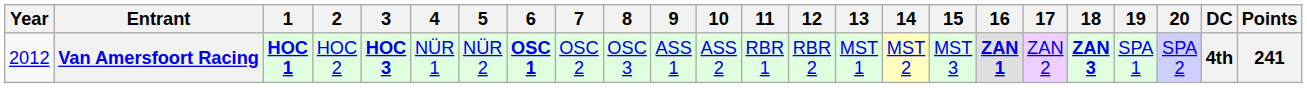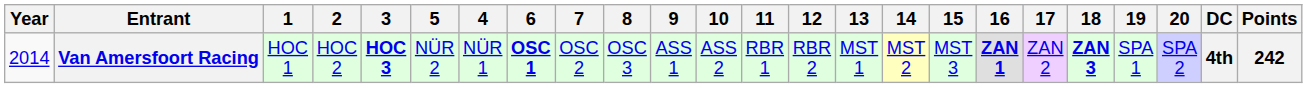 <table class="wikitable" style="text-align:center; font-size:85%">
 <tr>
 <th>Year</th>
 <th>Entrant</th>
 <th>1</th>
 <th>2</th>
 <th>3</th>
+<th>5</th>
 <th>4</th>
-<th>5</th>
 <th>6</th>
 <th>7</th>
 <th>8</th>
 <th>9</th>
 <th>10</th>
 <th>11</th>
 <th>12</th>
 <th>13</th>
 <th>14</th>
 <th>15</th>
 <th>16</th>
 <th>17</th>
 <th>18</th>
 <th>19</th>
 <th>20</th>
 <th>DC</th>
 <th>Points</th>
 </tr>
 <tr>
-<td><a href='#'>2012</a></td>
+<td><a href='#'>2014</a></td>
 <th><a href='#'>Van Amersfoort Racing</a></th>
-<td style="background:#dfffdf;"><strong><a href='#'>HOC<br>1</a><br></strong></td>
+<td style="background:#dfffdf;"><a href='#'>HOC<br>1</a><br></td>
 <td style="background:#dfffdf;"><a href='#'>HOC<br>2</a><br></td>
 <td style="background:#dfffdf;"><strong><a href='#'>HOC<br>3</a></strong><br></td>
+<td style="background:#dfffdf;"><a href='#'>NÜR<br>2</a><br></td>
 <td style="background:#dfffdf;"><a href='#'>NÜR<br>1</a><br></td>
-<td style="background:#dfffdf;"><a href='#'>NÜR<br>2</a><br></td>
 <td style="background:#dfffdf;"><strong><a href='#'>OSC<br>1</a></strong><br></td>
 <td style="background:#dfffdf;"><a href='#'>OSC<br>2</a><br></td>
 <td style="background:#dfffdf;"><a href='#'>OSC<br>3</a><br></td>
 <td style="background:#dfffdf;"><a href='#'>ASS<br>1</a><br></td>
 <td style="background:#dfffdf;"><a href='#'>ASS<br>2</a><br></td>
 <td style="background:#dfffdf;"><a href='#'>RBR<br>1</a><br></td>
 <td style="background:#dfffdf;"><a href='#'>RBR<br>2</a><br></td>
 <td style="background:#dfffdf;"><a href='#'>MST<br>1</a><br></td>
 <td style="background:#ffffbf;"><a href='#'>MST<br>2</a><br></td>
 <td style="background:#dfffdf;"><a href='#'>MST<br>3</a><br></td>
 <td style="background:#dfdfdf;"><strong><a href='#'>ZAN<br>1</a></strong><br></td>
 <td style="background:#efcfff;"><a href='#'>ZAN<br>2</a><br></td>
 <td style="background:#dfffdf;"><strong><a href='#'>ZAN<br>3</a><br></strong></td>
 <td style="background:#dfffdf;"><a href='#'>SPA<br>1</a><br></td>
 <td style="background:#cfcfff;"><a href='#'>SPA<br>2</a><br></td>
 <th>4th</th>
-<th>241</th>
+<th>242</th>
 </tr>
 </table>
